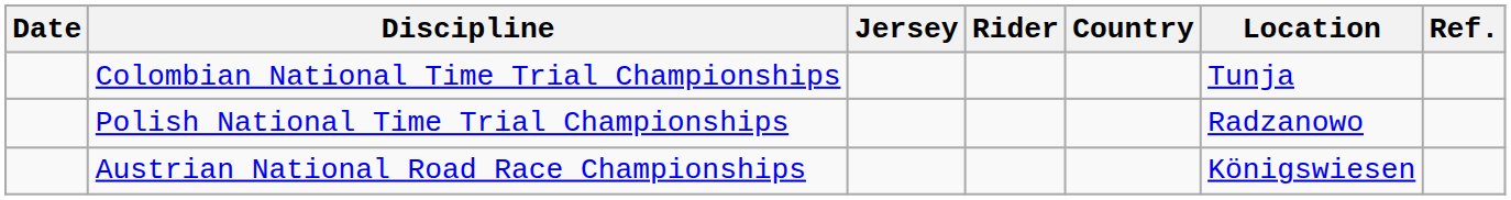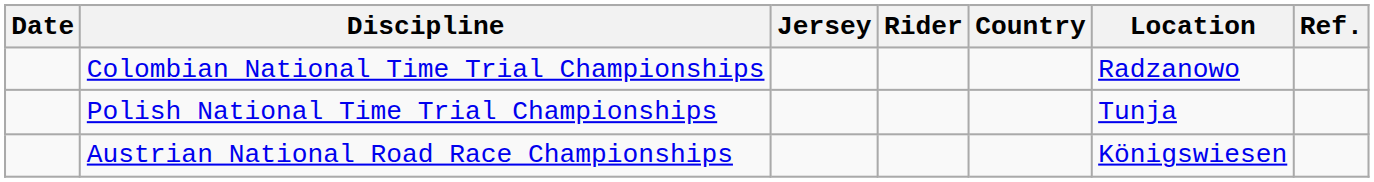 <table class="wikitable sortable">
 <tr>
 <th>Date</th>
 <th>Discipline</th>
 <th>Jersey</th>
 <th>Rider</th>
 <th>Country</th>
 <th>Location</th>
 <th class="unsortable">Ref.</th>
 </tr>
 <tr>
 <td></td>
 <td><a href='#'>Colombian National Time Trial Championships</a></td>
 <td align="center"></td>
 <td></td>
 <td></td>
-<td><a href='#'>Tunja</a></td>
+<td><a href='#'>Radzanowo</a></td>
 <td align="center"></td>
 </tr>
 <tr>
 <td></td>
 <td><a href='#'>Polish National Time Trial Championships</a></td>
 <td align="center"></td>
 <td></td>
 <td></td>
-<td><a href='#'>Radzanowo</a></td>
+<td><a href='#'>Tunja</a></td>
 <td align="center"></td>
 </tr>
 <tr>
 <td></td>
 <td><a href='#'>Austrian National Road Race Championships</a></td>
 <td align="center"></td>
 <td></td>
 <td></td>
 <td><a href='#'>Königswiesen</a></td>
 <td align="center"></td>
 </tr>
 </table>
